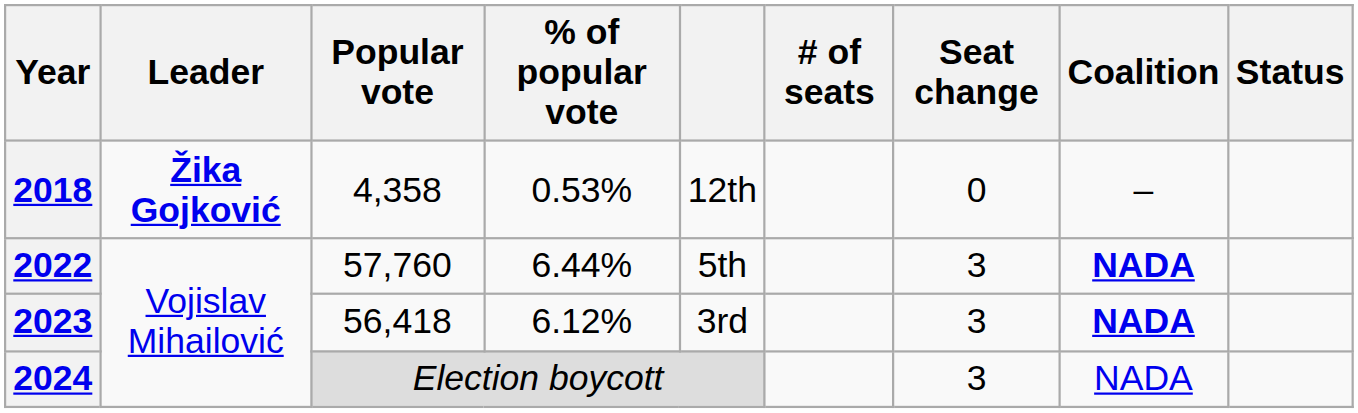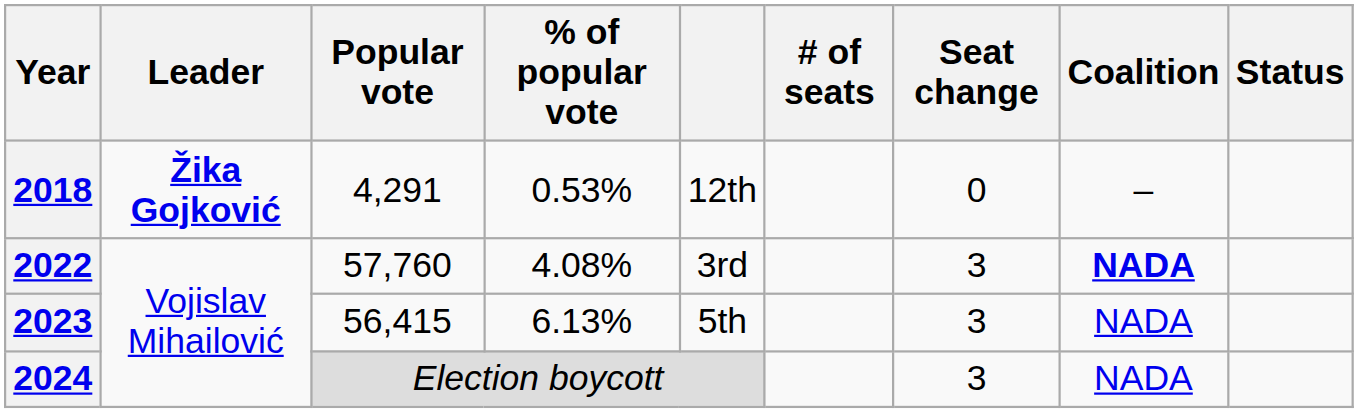 <table class="wikitable" style="text-align:center">
 <tr>
 <th>Year</th>
 <th>Leader</th>
 <th>Popular vote</th>
 <th>% of popular vote</th>
 <th></th>
 <th># of seats</th>
 <th>Seat change</th>
 <th>Coalition</th>
 <th>Status</th>
 </tr>
 <tr>
 <th><a href='#'>2018</a></th>
 <td><strong><a href='#'>Žika Gojković</a></strong></td>
-<td>4,358</td>
+<td>4,291</td>
 <td>0.53%</td>
 <td> 12th</td>
 <td></td>
 <td> 0</td>
 <td>–</td>
 <td></td>
 </tr>
 <tr>
 <th><a href='#'>2022</a></th>
 <td rowspan="3"><a href='#'>Vojislav Mihailović</a></td>
 <td>57,760</td>
-<td>6.44%</td>
-<td> 5th</td>
+<td>4.08%</td>
+<td> 3rd</td>
 <td></td>
 <td> 3</td>
 <td><strong><a href='#'>NADA</a></strong></td>
 <td></td>
 </tr>
 <tr>
 <th><a href='#'>2023</a></th>
-<td>56,418</td>
-<td>6.12%</td>
-<td> 3rd</td>
+<td>56,415</td>
+<td>6.13%</td>
+<td> 5th</td>
 <td></td>
 <td> 3</td>
-<td><strong><a href='#'>NADA</a></strong></td>
+<td><a href='#'>NADA</a></td>
 <td></td>
 </tr>
 <tr>
 <th><a href='#'>2024</a></th>
 <td colspan="3" style="background:#ddd"><em>Election boycott</em></td>
 <td></td>
 <td> 3</td>
 <td><a href='#'>NADA</a></td>
 <td></td>
 </tr>
 </table>
